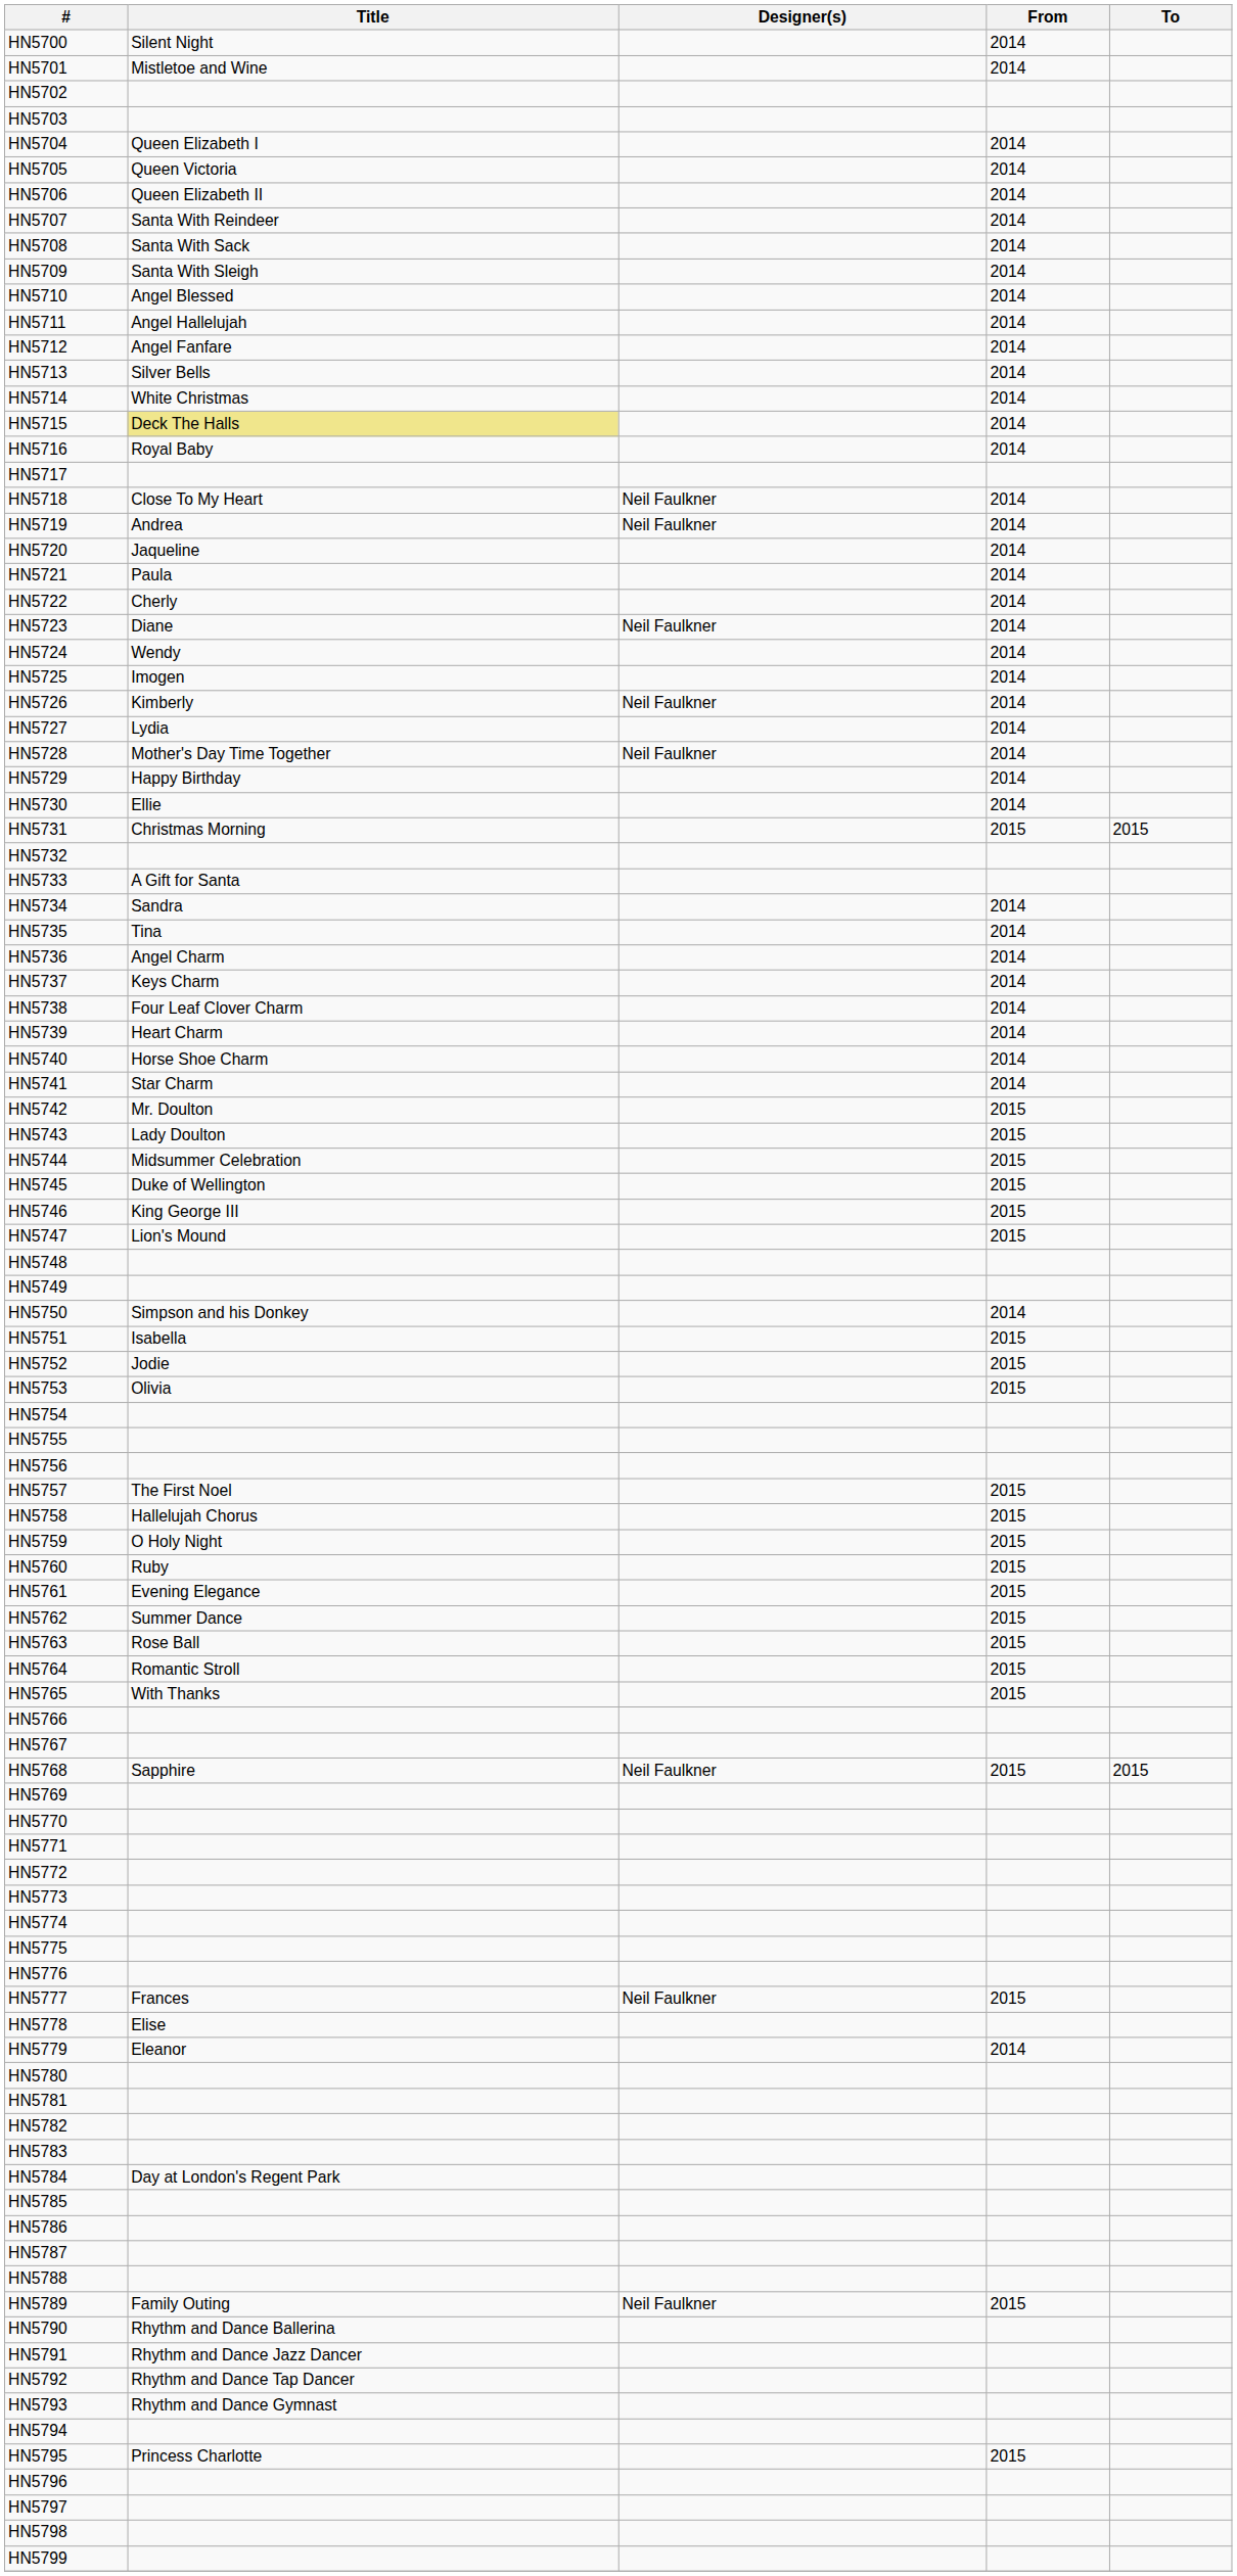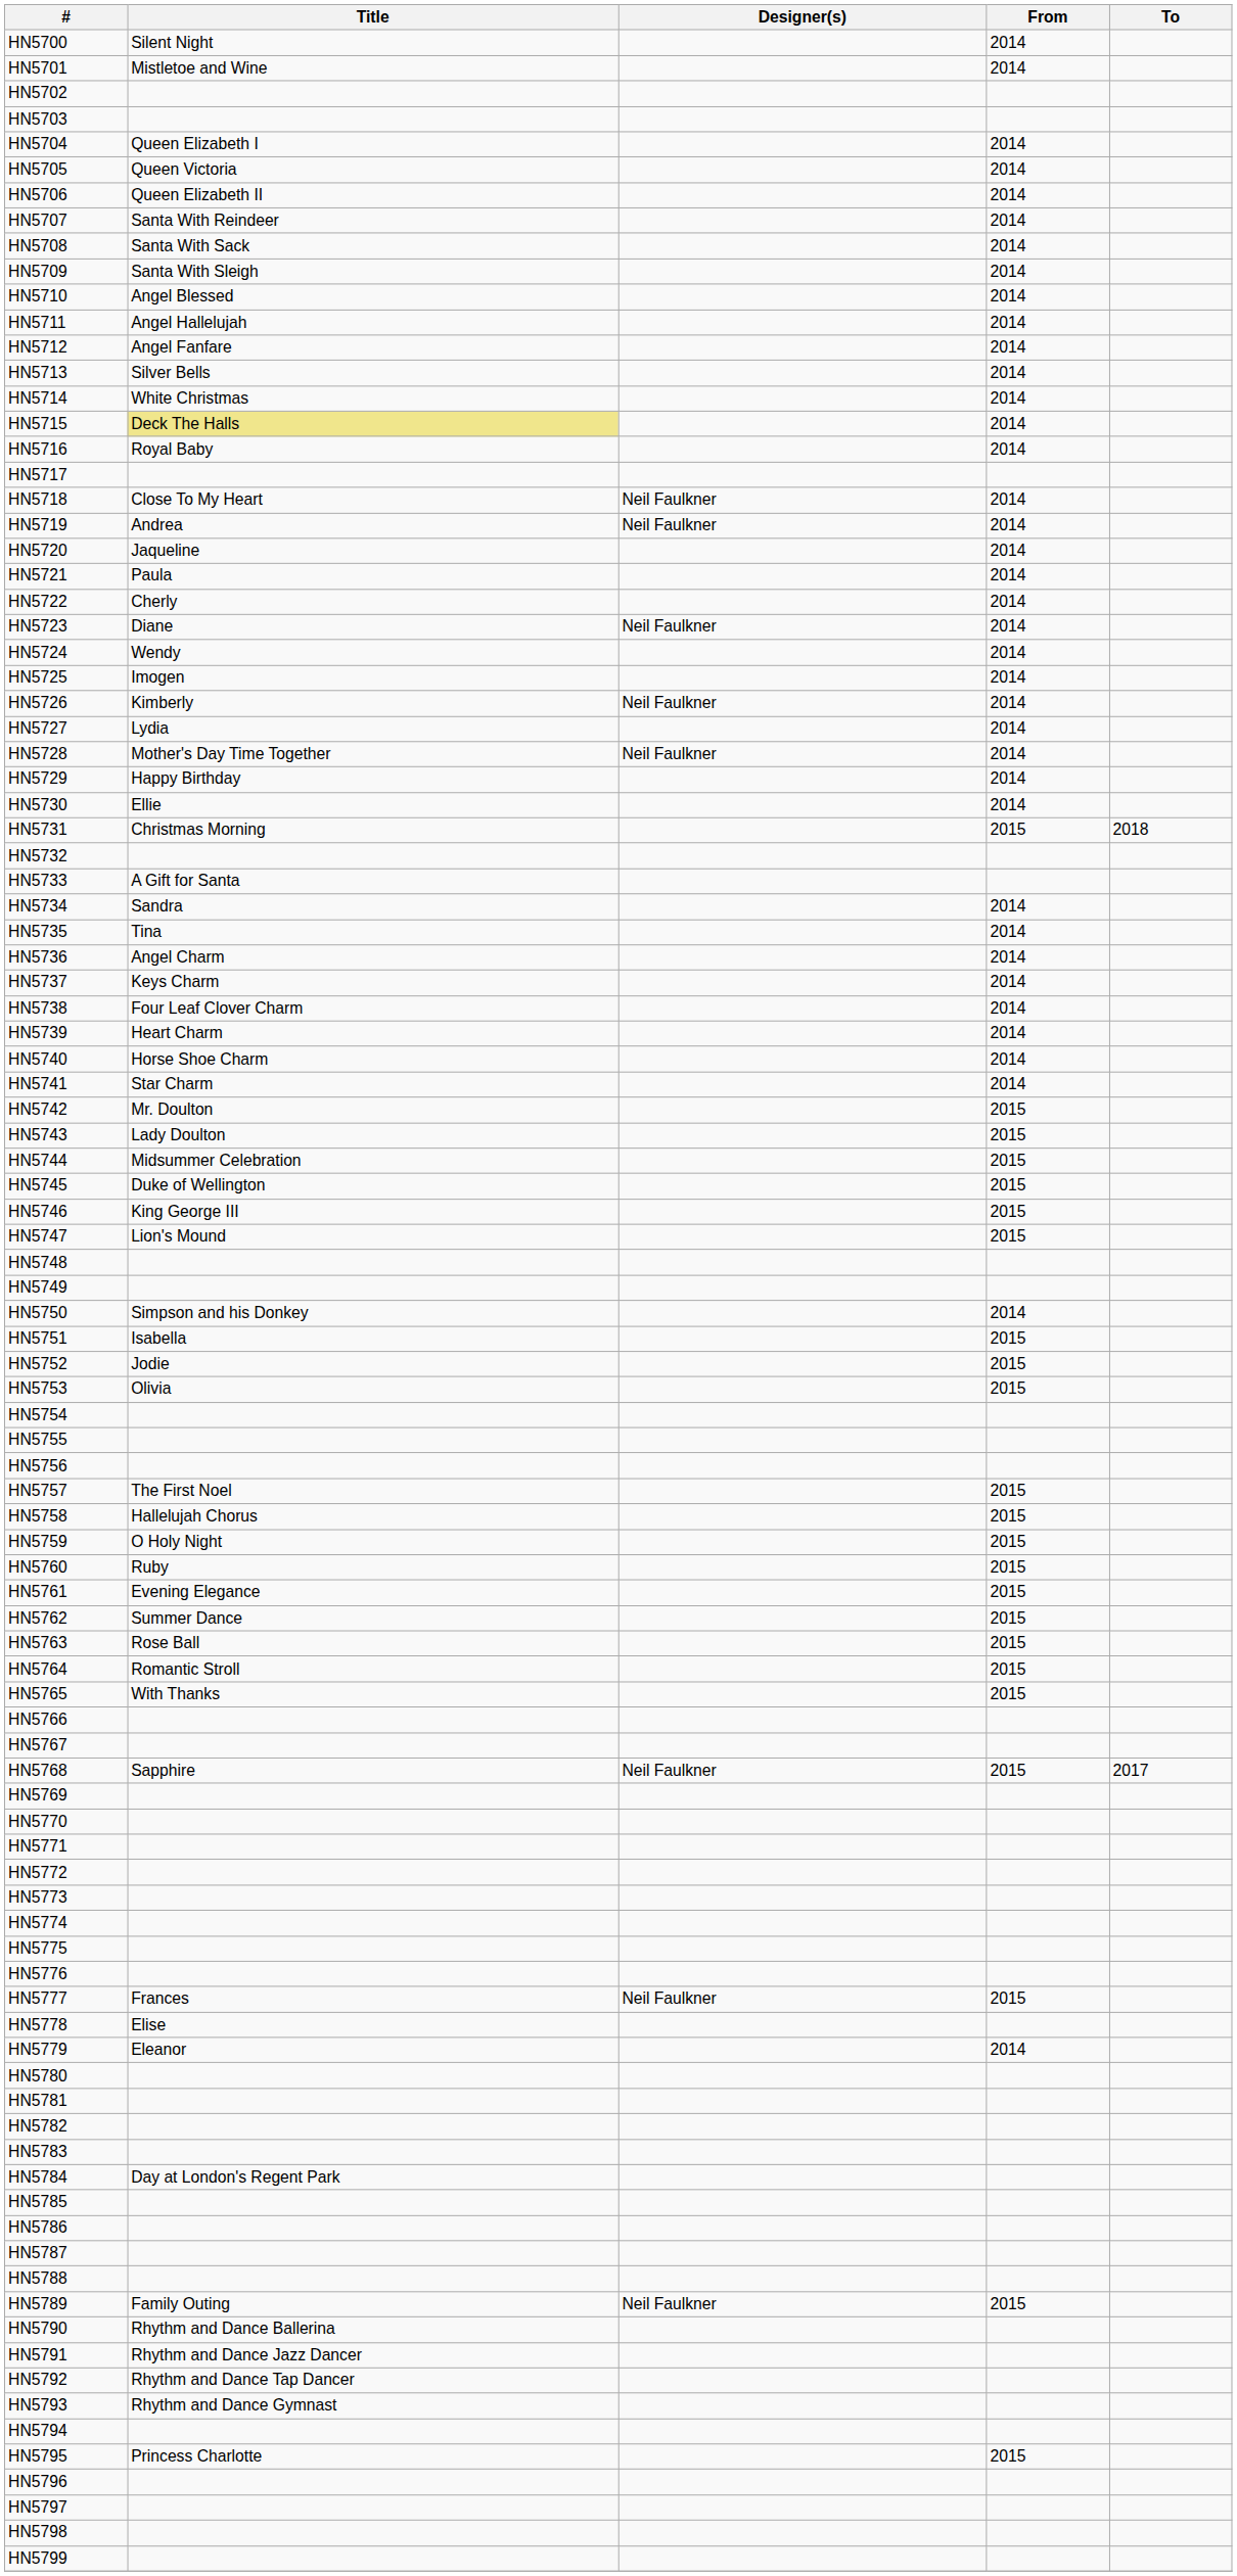 <table class="wikitable collapsible" width="97%" border="1" cellpadding="1" cellspacing="0" align="centre">
 <tr>
 <th width=10%>#</th>
 <th width=40%>Title</th>
 <th width=30%>Designer(s)</th>
 <th width=10%>From</th>
 <th width=10%>To</th>
 </tr>
 <tr>
 <td>HN5700</td>
 <td>Silent Night</td>
 <td></td>
 <td>2014</td>
 <td></td>
 </tr>
 <tr>
 <td>HN5701</td>
 <td>Mistletoe and Wine</td>
 <td></td>
 <td>2014</td>
 <td></td>
 </tr>
 <tr>
 <td>HN5702</td>
 <td></td>
 <td></td>
 <td></td>
 <td></td>
 </tr>
 <tr>
 <td>HN5703</td>
 <td></td>
 <td></td>
 <td></td>
 <td></td>
 </tr>
 <tr>
 <td>HN5704</td>
 <td>Queen Elizabeth I</td>
 <td></td>
 <td>2014</td>
 <td></td>
 </tr>
 <tr>
 <td>HN5705</td>
 <td>Queen Victoria</td>
 <td></td>
 <td>2014</td>
 <td></td>
 </tr>
 <tr>
 <td>HN5706</td>
 <td>Queen Elizabeth II</td>
 <td></td>
 <td>2014</td>
 <td></td>
 </tr>
 <tr>
 <td>HN5707</td>
 <td>Santa With Reindeer</td>
 <td></td>
 <td>2014</td>
 <td></td>
 </tr>
 <tr>
 <td>HN5708</td>
 <td>Santa With Sack</td>
 <td></td>
 <td>2014</td>
 <td></td>
 </tr>
 <tr>
 <td>HN5709</td>
 <td>Santa With Sleigh</td>
 <td></td>
 <td>2014</td>
 <td></td>
 </tr>
 <tr>
 <td>HN5710</td>
 <td>Angel Blessed</td>
 <td></td>
 <td>2014</td>
 <td></td>
 </tr>
 <tr>
 <td>HN5711</td>
 <td>Angel Hallelujah</td>
 <td></td>
 <td>2014</td>
 <td></td>
 </tr>
 <tr>
 <td>HN5712</td>
 <td>Angel Fanfare</td>
 <td></td>
 <td>2014</td>
 <td></td>
 </tr>
 <tr>
 <td>HN5713</td>
 <td>Silver Bells</td>
 <td></td>
 <td>2014</td>
 <td></td>
 </tr>
 <tr>
 <td>HN5714</td>
 <td>White Christmas</td>
 <td></td>
 <td>2014</td>
 <td></td>
 </tr>
 <tr>
 <td>HN5715</td>
 <td style="background: khaki;">Deck The Halls</td>
 <td></td>
 <td>2014</td>
 <td></td>
 </tr>
 <tr>
 <td>HN5716</td>
 <td>Royal Baby</td>
 <td></td>
 <td>2014</td>
 <td></td>
 </tr>
 <tr>
 <td>HN5717</td>
 <td></td>
 <td></td>
 <td></td>
 <td></td>
 </tr>
 <tr>
 <td>HN5718</td>
 <td>Close To My Heart</td>
 <td>Neil Faulkner</td>
 <td>2014</td>
 <td></td>
 </tr>
 <tr>
 <td>HN5719</td>
 <td>Andrea</td>
 <td>Neil Faulkner</td>
 <td>2014</td>
 <td></td>
 </tr>
 <tr>
 <td>HN5720</td>
 <td>Jaqueline</td>
 <td></td>
 <td>2014</td>
 <td></td>
 </tr>
 <tr>
 <td>HN5721</td>
 <td>Paula</td>
 <td></td>
 <td>2014</td>
 <td></td>
 </tr>
 <tr>
 <td>HN5722</td>
 <td>Cherly</td>
 <td></td>
 <td>2014</td>
 <td></td>
 </tr>
 <tr>
 <td>HN5723</td>
 <td>Diane</td>
 <td>Neil Faulkner</td>
 <td>2014</td>
 <td></td>
 </tr>
 <tr>
 <td>HN5724</td>
 <td>Wendy</td>
 <td></td>
 <td>2014</td>
 <td></td>
 </tr>
 <tr>
 <td>HN5725</td>
 <td>Imogen</td>
 <td></td>
 <td>2014</td>
 <td></td>
 </tr>
 <tr>
 <td>HN5726</td>
 <td>Kimberly</td>
 <td>Neil Faulkner</td>
 <td>2014</td>
 <td></td>
 </tr>
 <tr>
 <td>HN5727</td>
 <td>Lydia</td>
 <td></td>
 <td>2014</td>
 <td></td>
 </tr>
 <tr>
 <td>HN5728</td>
 <td>Mother's Day Time Together</td>
 <td>Neil Faulkner</td>
 <td>2014</td>
 <td></td>
 </tr>
 <tr>
 <td>HN5729</td>
 <td>Happy Birthday</td>
 <td></td>
 <td>2014</td>
 <td></td>
 </tr>
 <tr>
 <td>HN5730</td>
 <td>Ellie</td>
 <td></td>
 <td>2014</td>
 <td></td>
 </tr>
 <tr>
 <td>HN5731</td>
 <td>Christmas Morning</td>
 <td></td>
 <td>2015</td>
-<td>2015</td>
+<td>2018</td>
 </tr>
 <tr>
 <td>HN5732</td>
 <td></td>
 <td></td>
 <td></td>
 <td></td>
 </tr>
 <tr>
 <td>HN5733</td>
 <td>A Gift for Santa</td>
 <td></td>
 <td></td>
 <td></td>
 </tr>
 <tr>
 <td>HN5734</td>
 <td>Sandra</td>
 <td></td>
 <td>2014</td>
 <td></td>
 </tr>
 <tr>
 <td>HN5735</td>
 <td>Tina</td>
 <td></td>
 <td>2014</td>
 <td></td>
 </tr>
 <tr>
 <td>HN5736</td>
 <td>Angel Charm</td>
 <td></td>
 <td>2014</td>
 <td></td>
 </tr>
 <tr>
 <td>HN5737</td>
 <td>Keys Charm</td>
 <td></td>
 <td>2014</td>
 <td></td>
 </tr>
 <tr>
 <td>HN5738</td>
 <td>Four Leaf Clover Charm</td>
 <td></td>
 <td>2014</td>
 <td></td>
 </tr>
 <tr>
 <td>HN5739</td>
 <td>Heart Charm</td>
 <td></td>
 <td>2014</td>
 <td></td>
 </tr>
 <tr>
 <td>HN5740</td>
 <td>Horse Shoe Charm</td>
 <td></td>
 <td>2014</td>
 <td></td>
 </tr>
 <tr>
 <td>HN5741</td>
 <td>Star Charm</td>
 <td></td>
 <td>2014</td>
 <td></td>
 </tr>
 <tr>
 <td>HN5742</td>
 <td>Mr. Doulton</td>
 <td></td>
 <td>2015</td>
 <td></td>
 </tr>
 <tr>
 <td>HN5743</td>
 <td>Lady Doulton</td>
 <td></td>
 <td>2015</td>
 <td></td>
 </tr>
 <tr>
 <td>HN5744</td>
 <td>Midsummer Celebration</td>
 <td></td>
 <td>2015</td>
 <td></td>
 </tr>
 <tr>
 <td>HN5745</td>
 <td>Duke of Wellington</td>
 <td></td>
 <td>2015</td>
 <td></td>
 </tr>
 <tr>
 <td>HN5746</td>
 <td>King George III</td>
 <td></td>
 <td>2015</td>
 <td></td>
 </tr>
 <tr>
 <td>HN5747</td>
 <td>Lion's Mound</td>
 <td></td>
 <td>2015</td>
 <td></td>
 </tr>
 <tr>
 <td>HN5748</td>
 <td></td>
 <td></td>
 <td></td>
 <td></td>
 </tr>
 <tr>
 <td>HN5749</td>
 <td></td>
 <td></td>
 <td></td>
 <td></td>
 </tr>
 <tr>
 <td>HN5750</td>
 <td>Simpson and his Donkey</td>
 <td></td>
 <td>2014</td>
 <td></td>
 </tr>
 <tr>
 <td>HN5751</td>
 <td>Isabella</td>
 <td></td>
 <td>2015</td>
 <td></td>
 </tr>
 <tr>
 <td>HN5752</td>
 <td>Jodie</td>
 <td></td>
 <td>2015</td>
 <td></td>
 </tr>
 <tr>
 <td>HN5753</td>
 <td>Olivia</td>
 <td></td>
 <td>2015</td>
 <td></td>
 </tr>
 <tr>
 <td>HN5754</td>
 <td></td>
 <td></td>
 <td></td>
 <td></td>
 </tr>
 <tr>
 <td>HN5755</td>
 <td></td>
 <td></td>
 <td></td>
 <td></td>
 </tr>
 <tr>
 <td>HN5756</td>
 <td></td>
 <td></td>
 <td></td>
 <td></td>
 </tr>
 <tr>
 <td>HN5757</td>
 <td>The First Noel</td>
 <td></td>
 <td>2015</td>
 <td></td>
 </tr>
 <tr>
 <td>HN5758</td>
 <td>Hallelujah Chorus</td>
 <td></td>
 <td>2015</td>
 <td></td>
 </tr>
 <tr>
 <td>HN5759</td>
 <td>O Holy Night</td>
 <td></td>
 <td>2015</td>
 <td></td>
 </tr>
 <tr>
 <td>HN5760</td>
 <td>Ruby</td>
 <td></td>
 <td>2015</td>
 <td></td>
 </tr>
 <tr>
 <td>HN5761</td>
 <td>Evening Elegance</td>
 <td></td>
 <td>2015</td>
 <td></td>
 </tr>
 <tr>
 <td>HN5762</td>
 <td>Summer Dance</td>
 <td></td>
 <td>2015</td>
 <td></td>
 </tr>
 <tr>
 <td>HN5763</td>
 <td>Rose Ball</td>
 <td></td>
 <td>2015</td>
 <td></td>
 </tr>
 <tr>
 <td>HN5764</td>
 <td>Romantic Stroll</td>
 <td></td>
 <td>2015</td>
 <td></td>
 </tr>
 <tr>
 <td>HN5765</td>
 <td>With Thanks</td>
 <td></td>
 <td>2015</td>
 <td></td>
 </tr>
 <tr>
 <td>HN5766</td>
 <td></td>
 <td></td>
 <td></td>
 <td></td>
 </tr>
 <tr>
 <td>HN5767</td>
 <td></td>
 <td></td>
 <td></td>
 <td></td>
 </tr>
 <tr>
 <td>HN5768</td>
 <td>Sapphire</td>
 <td>Neil Faulkner</td>
 <td>2015</td>
-<td>2015</td>
+<td>2017</td>
 </tr>
 <tr>
 <td>HN5769</td>
 <td></td>
 <td></td>
 <td></td>
 <td></td>
 </tr>
 <tr>
 <td>HN5770</td>
 <td></td>
 <td></td>
 <td></td>
 <td></td>
 </tr>
 <tr>
 <td>HN5771</td>
 <td></td>
 <td></td>
 <td></td>
 <td></td>
 </tr>
 <tr>
 <td>HN5772</td>
 <td></td>
 <td></td>
 <td></td>
 <td></td>
 </tr>
 <tr>
 <td>HN5773</td>
 <td></td>
 <td></td>
 <td></td>
 <td></td>
 </tr>
 <tr>
 <td>HN5774</td>
 <td></td>
 <td></td>
 <td></td>
 <td></td>
 </tr>
 <tr>
 <td>HN5775</td>
 <td></td>
 <td></td>
 <td></td>
 <td></td>
 </tr>
 <tr>
 <td>HN5776</td>
 <td></td>
 <td></td>
 <td></td>
 <td></td>
 </tr>
 <tr>
 <td>HN5777</td>
 <td>Frances</td>
 <td>Neil Faulkner</td>
 <td>2015</td>
 <td></td>
 </tr>
 <tr>
 <td>HN5778</td>
 <td>Elise</td>
 <td></td>
 <td></td>
 <td></td>
 </tr>
 <tr>
 <td>HN5779</td>
 <td>Eleanor</td>
 <td></td>
 <td>2014</td>
 <td></td>
 </tr>
 <tr>
 <td>HN5780</td>
 <td></td>
 <td></td>
 <td></td>
 <td></td>
 </tr>
 <tr>
 <td>HN5781</td>
 <td></td>
 <td></td>
 <td></td>
 <td></td>
 </tr>
 <tr>
 <td>HN5782</td>
 <td></td>
 <td></td>
 <td></td>
 <td></td>
 </tr>
 <tr>
 <td>HN5783</td>
 <td></td>
 <td></td>
 <td></td>
 <td></td>
 </tr>
 <tr>
 <td>HN5784</td>
 <td>Day at London's Regent Park</td>
 <td></td>
 <td></td>
 <td></td>
 </tr>
 <tr>
 <td>HN5785</td>
 <td></td>
 <td></td>
 <td></td>
 <td></td>
 </tr>
 <tr>
 <td>HN5786</td>
 <td></td>
 <td></td>
 <td></td>
 <td></td>
 </tr>
 <tr>
 <td>HN5787</td>
 <td></td>
 <td></td>
 <td></td>
 <td></td>
 </tr>
 <tr>
 <td>HN5788</td>
 <td></td>
 <td></td>
 <td></td>
 <td></td>
 </tr>
 <tr>
 <td>HN5789</td>
 <td>Family Outing</td>
 <td>Neil Faulkner</td>
 <td>2015</td>
 <td></td>
 </tr>
 <tr>
 <td>HN5790</td>
 <td>Rhythm and Dance Ballerina</td>
 <td></td>
 <td></td>
 <td></td>
 </tr>
 <tr>
 <td>HN5791</td>
 <td>Rhythm and Dance Jazz Dancer</td>
 <td></td>
 <td></td>
 <td></td>
 </tr>
 <tr>
 <td>HN5792</td>
 <td>Rhythm and Dance Tap Dancer</td>
 <td></td>
 <td></td>
 <td></td>
 </tr>
 <tr>
 <td>HN5793</td>
 <td>Rhythm and Dance Gymnast</td>
 <td></td>
 <td></td>
 <td></td>
 </tr>
 <tr>
 <td>HN5794</td>
 <td></td>
 <td></td>
 <td></td>
 <td></td>
 </tr>
 <tr>
 <td>HN5795</td>
 <td>Princess Charlotte</td>
 <td></td>
 <td>2015</td>
 <td></td>
 </tr>
 <tr>
 <td>HN5796</td>
 <td></td>
 <td></td>
 <td></td>
 <td></td>
 </tr>
 <tr>
 <td>HN5797</td>
 <td></td>
 <td></td>
 <td></td>
 <td></td>
 </tr>
 <tr>
 <td>HN5798</td>
 <td></td>
 <td></td>
 <td></td>
 <td></td>
 </tr>
 <tr>
 <td>HN5799</td>
 <td></td>
 <td></td>
 <td></td>
 <td></td>
 </tr>
 <tr>
 </tr>
 </table>
